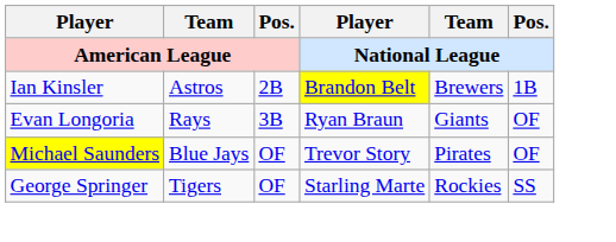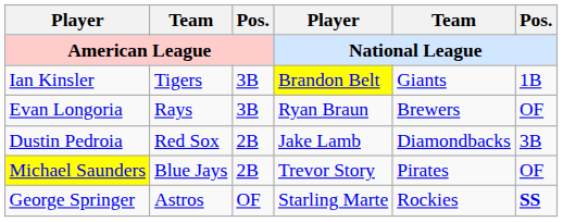 <table class="wikitable">
 <tr>
 <th>Player</th>
 <th>Team</th>
 <th>Pos.</th>
 <th>Player</th>
 <th>Team</th>
 <th>Pos.</th>
 </tr>
 <tr>
 <th colspan="3" style="background:#fcc;">American League</th>
 <th colspan="3" style="background:#d0e7ff;">National League</th>
 </tr>
 <tr>
 <td><a href='#'>Ian Kinsler</a></td>
-<td><a href='#'>Astros</a></td>
-<td><a href='#'>2B</a></td>
+<td><a href='#'>Tigers</a></td>
+<td><a href='#'>3B</a></td>
 <td style="background:yellow;"><a href='#'>Brandon Belt</a></td>
-<td><a href='#'>Brewers</a></td>
+<td><a href='#'>Giants</a></td>
 <td><a href='#'>1B</a></td>
 </tr>
 <tr>
 <td><a href='#'>Evan Longoria</a></td>
 <td><a href='#'>Rays</a></td>
 <td><a href='#'>3B</a></td>
 <td><a href='#'>Ryan Braun</a></td>
-<td><a href='#'>Giants</a></td>
+<td><a href='#'>Brewers</a></td>
 <td><a href='#'>OF</a></td>
+</tr>
+<tr>
+<td><a href='#'>Dustin Pedroia</a></td>
+<td><a href='#'>Red Sox</a></td>
+<td><a href='#'>2B</a></td>
+<td><a href='#'>Jake Lamb</a></td>
+<td><a href='#'>Diamondbacks</a></td>
+<td><a href='#'>3B</a></td>
 </tr>
 <tr>
 <td style="background:yellow;"><a href='#'>Michael Saunders</a></td>
 <td><a href='#'>Blue Jays</a></td>
-<td><a href='#'>OF</a></td>
+<td><a href='#'>2B</a></td>
 <td><a href='#'>Trevor Story</a></td>
 <td><a href='#'>Pirates</a></td>
 <td><a href='#'>OF</a></td>
 </tr>
 <tr>
 <td><a href='#'>George Springer</a></td>
-<td><a href='#'>Tigers</a></td>
+<td><a href='#'>Astros</a></td>
 <td><a href='#'>OF</a></td>
 <td><a href='#'>Starling Marte</a></td>
 <td><a href='#'>Rockies</a></td>
-<td><a href='#'>SS</a></td>
+<td><strong><a href='#'>SS</a></strong></td>
 </tr>
 </table>
